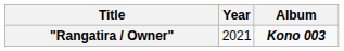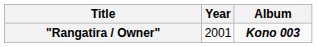 <table class="wikitable plainrowheaders" style="text-align:center;">
 <tr>
 <th scope="col" rowspan="1" style="width:16em;">Title</th>
 <th scope="col" rowspan="1" style="width:1em;">Year</th>
 <th scope="col" rowspan="1" style="width:6em;">Album</th>
 </tr>
 <tr>
 <th scope="row">"Rangatira / Owner"</th>
-<td>2021</td>
+<td>2001</td>
 <td><strong><em>Kono 003</em></strong></td>
 </tr>
 </table>
